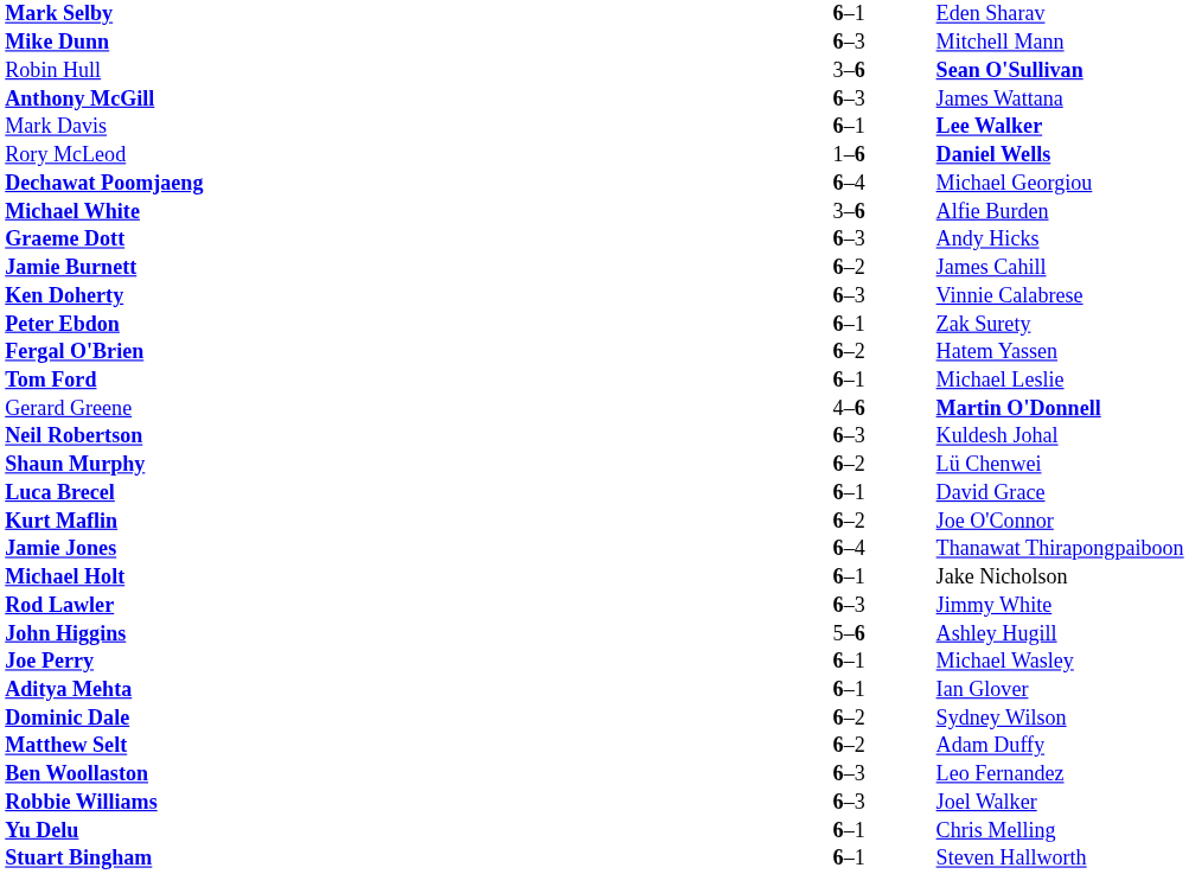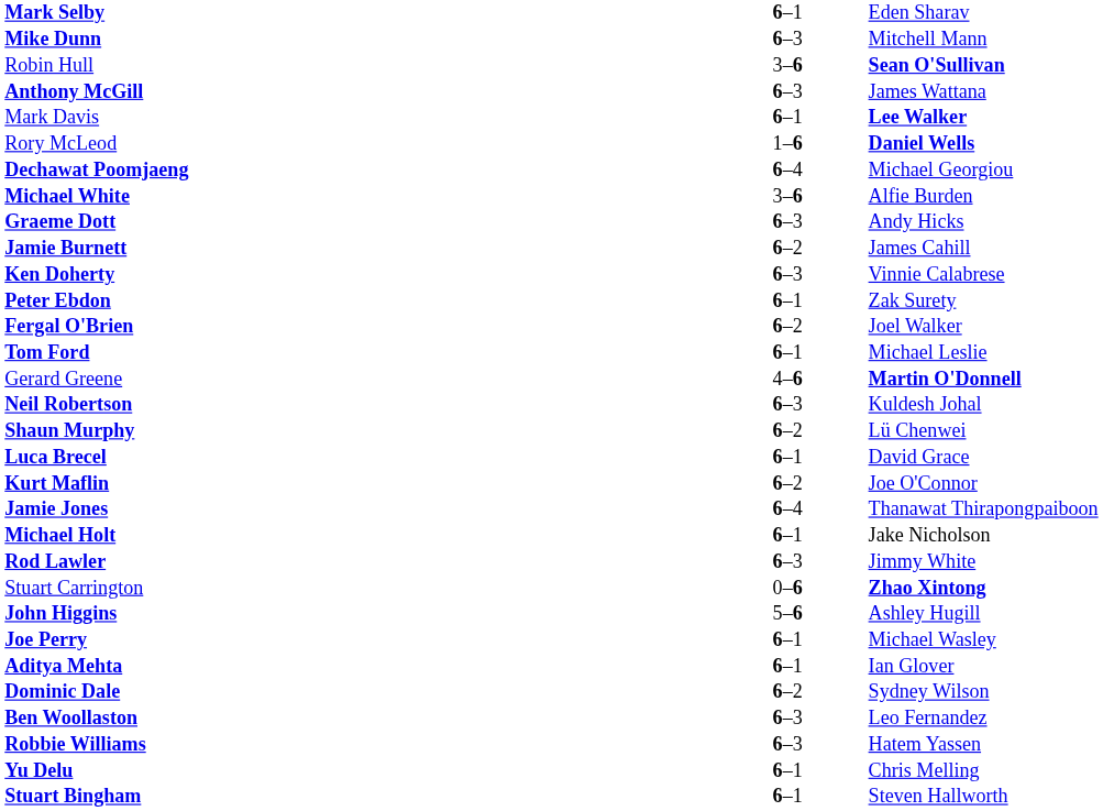 <table width="100%" cellspacing="1">
 <tr>
 <th width=45%></th>
 <th width=10%></th>
 <th width=45%></th>
 </tr>
 <tr>
 <td> <strong><a href='#'>Mark Selby</a></strong></td>
 <td align="center"><strong>6</strong>–1</td>
 <td> <a href='#'>Eden Sharav</a></td>
 </tr>
 <tr>
 <td> <strong><a href='#'>Mike Dunn</a></strong></td>
 <td align="center"><strong>6</strong>–3</td>
 <td> <a href='#'>Mitchell Mann</a></td>
 </tr>
 <tr>
 <td> <a href='#'>Robin Hull</a></td>
 <td align="center">3–<strong>6</strong></td>
 <td> <strong><a href='#'>Sean O'Sullivan</a></strong></td>
 </tr>
 <tr>
 <td> <strong><a href='#'>Anthony McGill</a></strong></td>
 <td align="center"><strong>6</strong>–3</td>
 <td> <a href='#'>James Wattana</a></td>
 </tr>
 <tr>
 <td> <a href='#'>Mark Davis</a></td>
 <td align="center"><strong>6</strong>–1</td>
 <td> <strong><a href='#'>Lee Walker</a></strong></td>
 </tr>
 <tr>
 <td> <a href='#'>Rory McLeod</a></td>
 <td align="center">1–<strong>6</strong></td>
 <td> <strong><a href='#'>Daniel Wells</a></strong></td>
 </tr>
 <tr>
 <td> <strong><a href='#'>Dechawat Poomjaeng</a></strong></td>
 <td align="center"><strong>6</strong>–4</td>
 <td> <a href='#'>Michael Georgiou</a></td>
 </tr>
 <tr>
 <td> <strong><a href='#'>Michael White</a></strong></td>
 <td align="center">3–<strong>6</strong></td>
 <td> <a href='#'>Alfie Burden</a></td>
 </tr>
 <tr>
 <td> <strong><a href='#'>Graeme Dott</a></strong></td>
 <td align="center"><strong>6</strong>–3</td>
 <td> <a href='#'>Andy Hicks</a></td>
 </tr>
 <tr>
 <td> <strong><a href='#'>Jamie Burnett</a></strong></td>
 <td align="center"><strong>6</strong>–2</td>
 <td> <a href='#'>James Cahill</a></td>
 </tr>
 <tr>
 <td> <strong><a href='#'>Ken Doherty</a></strong></td>
 <td align="center"><strong>6</strong>–3</td>
 <td> <a href='#'>Vinnie Calabrese</a></td>
 </tr>
 <tr>
 <td> <strong><a href='#'>Peter Ebdon</a></strong></td>
 <td align="center"><strong>6</strong>–1</td>
 <td> <a href='#'>Zak Surety</a></td>
 </tr>
 <tr>
 <td> <strong><a href='#'>Fergal O'Brien</a></strong></td>
 <td align="center"><strong>6</strong>–2</td>
-<td> <a href='#'>Hatem Yassen</a></td>
+<td> <a href='#'>Joel Walker</a></td>
 </tr>
 <tr>
 <td> <strong><a href='#'>Tom Ford</a></strong></td>
 <td align="center"><strong>6</strong>–1</td>
 <td> <a href='#'>Michael Leslie</a></td>
 </tr>
 <tr>
 <td> <a href='#'>Gerard Greene</a></td>
 <td align="center">4–<strong>6</strong></td>
 <td> <strong><a href='#'>Martin O'Donnell</a></strong></td>
 </tr>
 <tr>
 <td> <strong><a href='#'>Neil Robertson</a></strong></td>
 <td align="center"><strong>6</strong>–3</td>
 <td> <a href='#'>Kuldesh Johal</a></td>
 </tr>
 <tr>
 <td> <strong><a href='#'>Shaun Murphy</a></strong></td>
 <td align="center"><strong>6</strong>–2</td>
 <td> <a href='#'>Lü Chenwei</a></td>
 </tr>
 <tr>
 <td> <strong><a href='#'>Luca Brecel</a></strong></td>
 <td align="center"><strong>6</strong>–1</td>
 <td> <a href='#'>David Grace</a></td>
 </tr>
 <tr>
 <td> <strong><a href='#'>Kurt Maflin</a></strong></td>
 <td align="center"><strong>6</strong>–2</td>
 <td> <a href='#'>Joe O'Connor</a></td>
 </tr>
 <tr>
 <td> <strong><a href='#'>Jamie Jones</a></strong></td>
 <td align="center"><strong>6</strong>–4</td>
 <td> <a href='#'>Thanawat Thirapongpaiboon</a></td>
 </tr>
 <tr>
 <td> <strong><a href='#'>Michael Holt</a></strong></td>
 <td align="center"><strong>6</strong>–1</td>
 <td> Jake Nicholson</td>
 </tr>
 <tr>
 <td> <strong><a href='#'>Rod Lawler</a></strong></td>
 <td align="center"><strong>6</strong>–3</td>
 <td> <a href='#'>Jimmy White</a></td>
 </tr>
 <tr>
+<td> <a href='#'>Stuart Carrington</a></td>
+<td align="center">0–<strong>6</strong></td>
+<td> <strong><a href='#'>Zhao Xintong</a></strong></td>
+</tr>
+<tr>
 <td> <strong><a href='#'>John Higgins</a></strong></td>
 <td align="center">5–<strong>6</strong></td>
 <td> <a href='#'>Ashley Hugill</a></td>
 </tr>
 <tr>
 <td> <strong><a href='#'>Joe Perry</a></strong></td>
 <td align="center"><strong>6</strong>–1</td>
 <td> <a href='#'>Michael Wasley</a></td>
 </tr>
 <tr>
 <td> <strong><a href='#'>Aditya Mehta</a></strong></td>
 <td align="center"><strong>6</strong>–1</td>
 <td> <a href='#'>Ian Glover</a></td>
 </tr>
 <tr>
 <td> <strong><a href='#'>Dominic Dale</a></strong></td>
 <td align="center"><strong>6</strong>–2</td>
 <td> <a href='#'>Sydney Wilson</a></td>
 </tr>
 <tr>
-<td> <strong><a href='#'>Matthew Selt</a></strong></td>
-<td align="center"><strong>6</strong>–2</td>
-<td> <a href='#'>Adam Duffy</a></td>
-</tr>
-<tr>
 <td> <strong><a href='#'>Ben Woollaston</a></strong></td>
 <td align="center"><strong>6</strong>–3</td>
 <td> <a href='#'>Leo Fernandez</a></td>
 </tr>
 <tr>
 <td> <strong><a href='#'>Robbie Williams</a></strong></td>
 <td align="center"><strong>6</strong>–3</td>
-<td> <a href='#'>Joel Walker</a></td>
+<td> <a href='#'>Hatem Yassen</a></td>
 </tr>
 <tr>
 <td> <strong><a href='#'>Yu Delu</a></strong></td>
 <td align="center"><strong>6</strong>–1</td>
 <td> <a href='#'>Chris Melling</a></td>
 </tr>
 <tr>
 <td> <strong><a href='#'>Stuart Bingham</a></strong></td>
 <td align="center"><strong>6</strong>–1</td>
 <td> <a href='#'>Steven Hallworth</a></td>
 </tr>
 </table>
